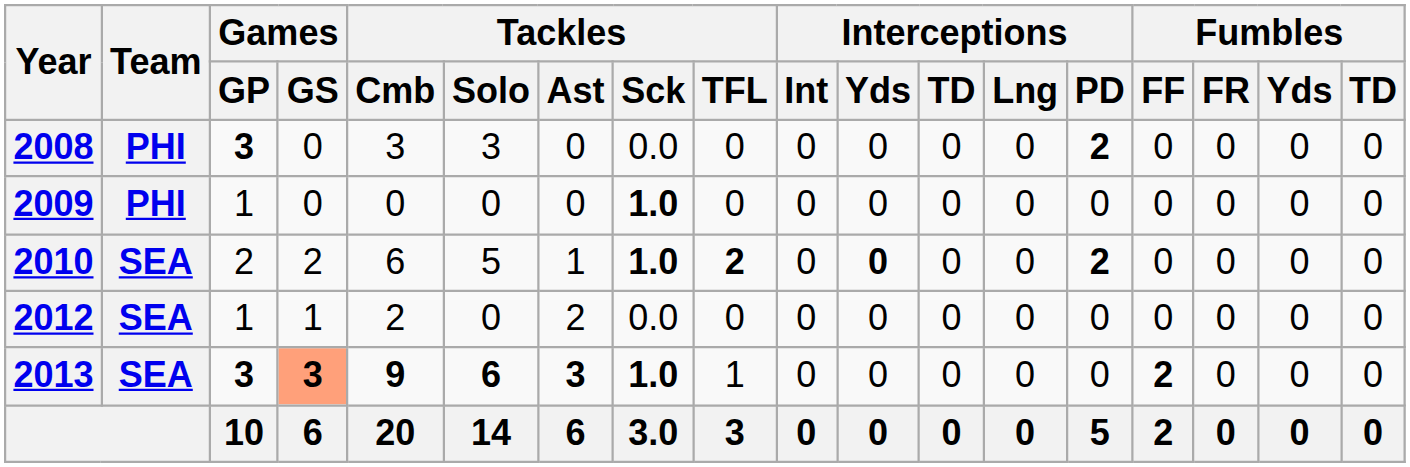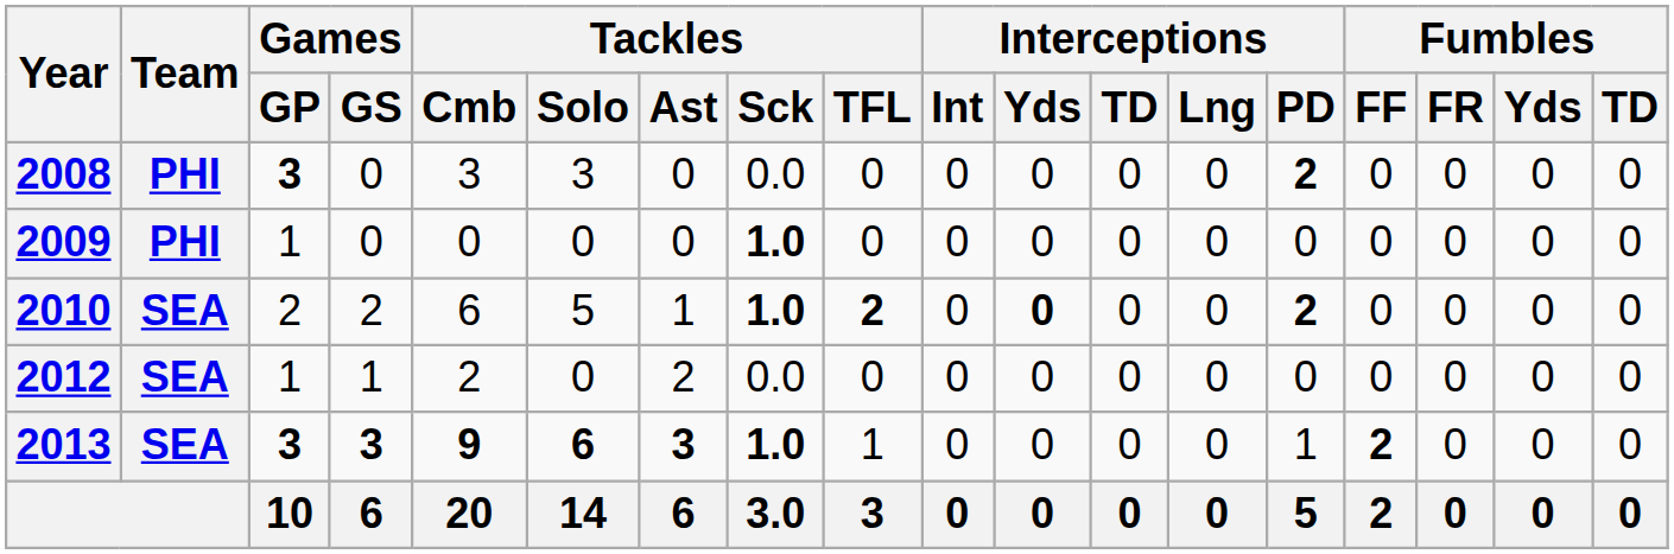 <table class="wikitable" style="text-align:center">
 <tr>
 <th rowspan="2">Year</th>
 <th rowspan="2">Team</th>
 <th colspan="2">Games</th>
 <th colspan="5">Tackles</th>
 <th colspan="5">Interceptions</th>
 <th colspan="4">Fumbles</th>
 </tr>
 <tr>
 <th>GP</th>
 <th>GS</th>
 <th>Cmb</th>
 <th>Solo</th>
 <th>Ast</th>
 <th>Sck</th>
 <th>TFL</th>
 <th>Int</th>
 <th>Yds</th>
 <th>TD</th>
 <th>Lng</th>
 <th>PD</th>
 <th>FF</th>
 <th>FR</th>
 <th>Yds</th>
 <th>TD</th>
 </tr>
 <tr>
 <th><a href='#'>2008</a></th>
 <th><a href='#'>PHI</a></th>
 <td><strong>3</strong></td>
 <td>0</td>
 <td>3</td>
 <td>3</td>
 <td>0</td>
 <td>0.0</td>
 <td>0</td>
 <td>0</td>
 <td>0</td>
 <td>0</td>
 <td>0</td>
 <td><strong>2</strong></td>
 <td>0</td>
 <td>0</td>
 <td>0</td>
 <td>0</td>
 </tr>
 <tr>
 <th><a href='#'>2009</a></th>
 <th><a href='#'>PHI</a></th>
 <td>1</td>
 <td>0</td>
 <td>0</td>
 <td>0</td>
 <td>0</td>
 <td><strong>1.0</strong></td>
 <td>0</td>
 <td>0</td>
 <td>0</td>
 <td>0</td>
 <td>0</td>
 <td>0</td>
 <td>0</td>
 <td>0</td>
 <td>0</td>
 <td>0</td>
 </tr>
 <tr>
 <th><a href='#'>2010</a></th>
 <th><a href='#'>SEA</a></th>
 <td>2</td>
 <td>2</td>
 <td>6</td>
 <td>5</td>
 <td>1</td>
 <td><strong>1.0</strong></td>
 <td><strong>2</strong></td>
 <td>0</td>
 <td><strong>0</strong></td>
 <td>0</td>
 <td>0</td>
 <td><strong>2</strong></td>
 <td>0</td>
 <td>0</td>
 <td>0</td>
 <td>0</td>
 </tr>
 <tr>
 <th><a href='#'>2012</a></th>
 <th><a href='#'>SEA</a></th>
 <td>1</td>
 <td>1</td>
 <td>2</td>
 <td>0</td>
 <td>2</td>
 <td>0.0</td>
 <td>0</td>
 <td>0</td>
 <td>0</td>
 <td>0</td>
 <td>0</td>
 <td>0</td>
 <td>0</td>
 <td>0</td>
 <td>0</td>
 <td>0</td>
 </tr>
 <tr>
 <th><a href='#'>2013</a></th>
 <th><a href='#'>SEA</a></th>
 <td><strong>3</strong></td>
-<td style="background: lightsalmon;"><strong>3</strong></td>
+<td><strong>3</strong></td>
 <td><strong>9</strong></td>
 <td><strong>6</strong></td>
 <td><strong>3</strong></td>
 <td><strong>1.0</strong></td>
 <td>1</td>
 <td>0</td>
 <td>0</td>
 <td>0</td>
 <td>0</td>
-<td>0</td>
+<td>1</td>
 <td><strong>2</strong></td>
 <td>0</td>
 <td>0</td>
 <td>0</td>
 </tr>
 <tr>
 <th colspan="2"></th>
 <th>10</th>
 <th>6</th>
 <th>20</th>
 <th>14</th>
 <th>6</th>
 <th>3.0</th>
 <th>3</th>
 <th>0</th>
 <th>0</th>
 <th>0</th>
 <th>0</th>
 <th>5</th>
 <th>2</th>
 <th>0</th>
 <th>0</th>
 <th>0</th>
 </tr>
 </table>
